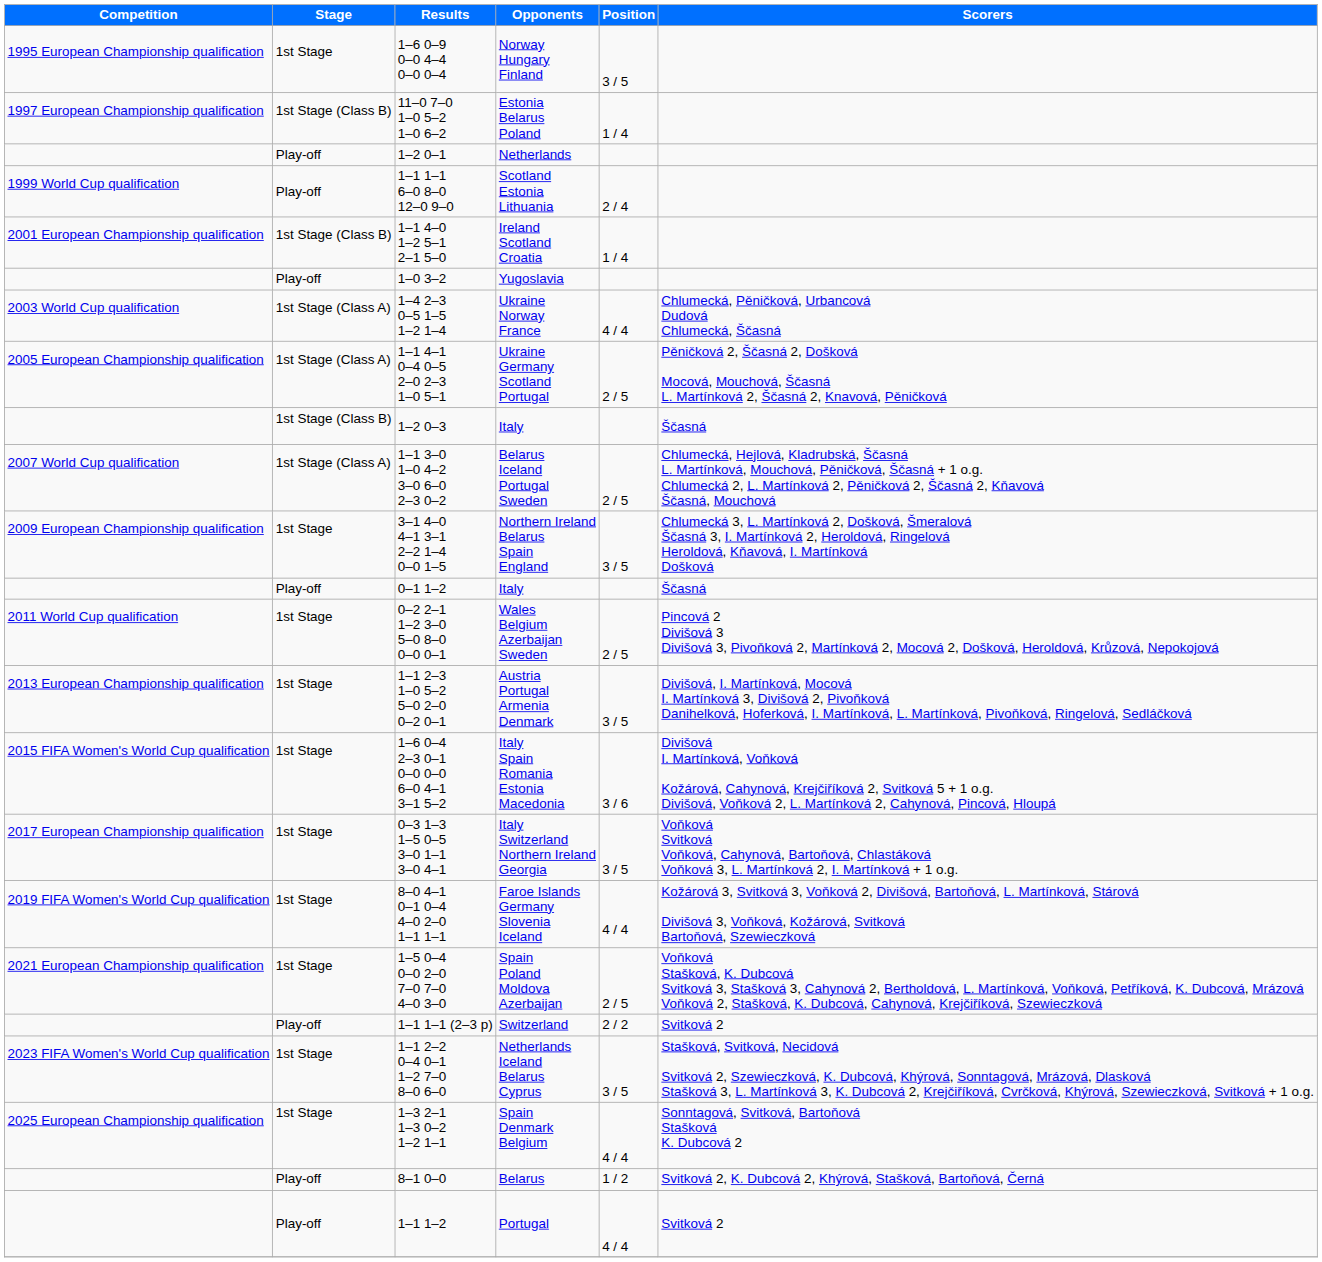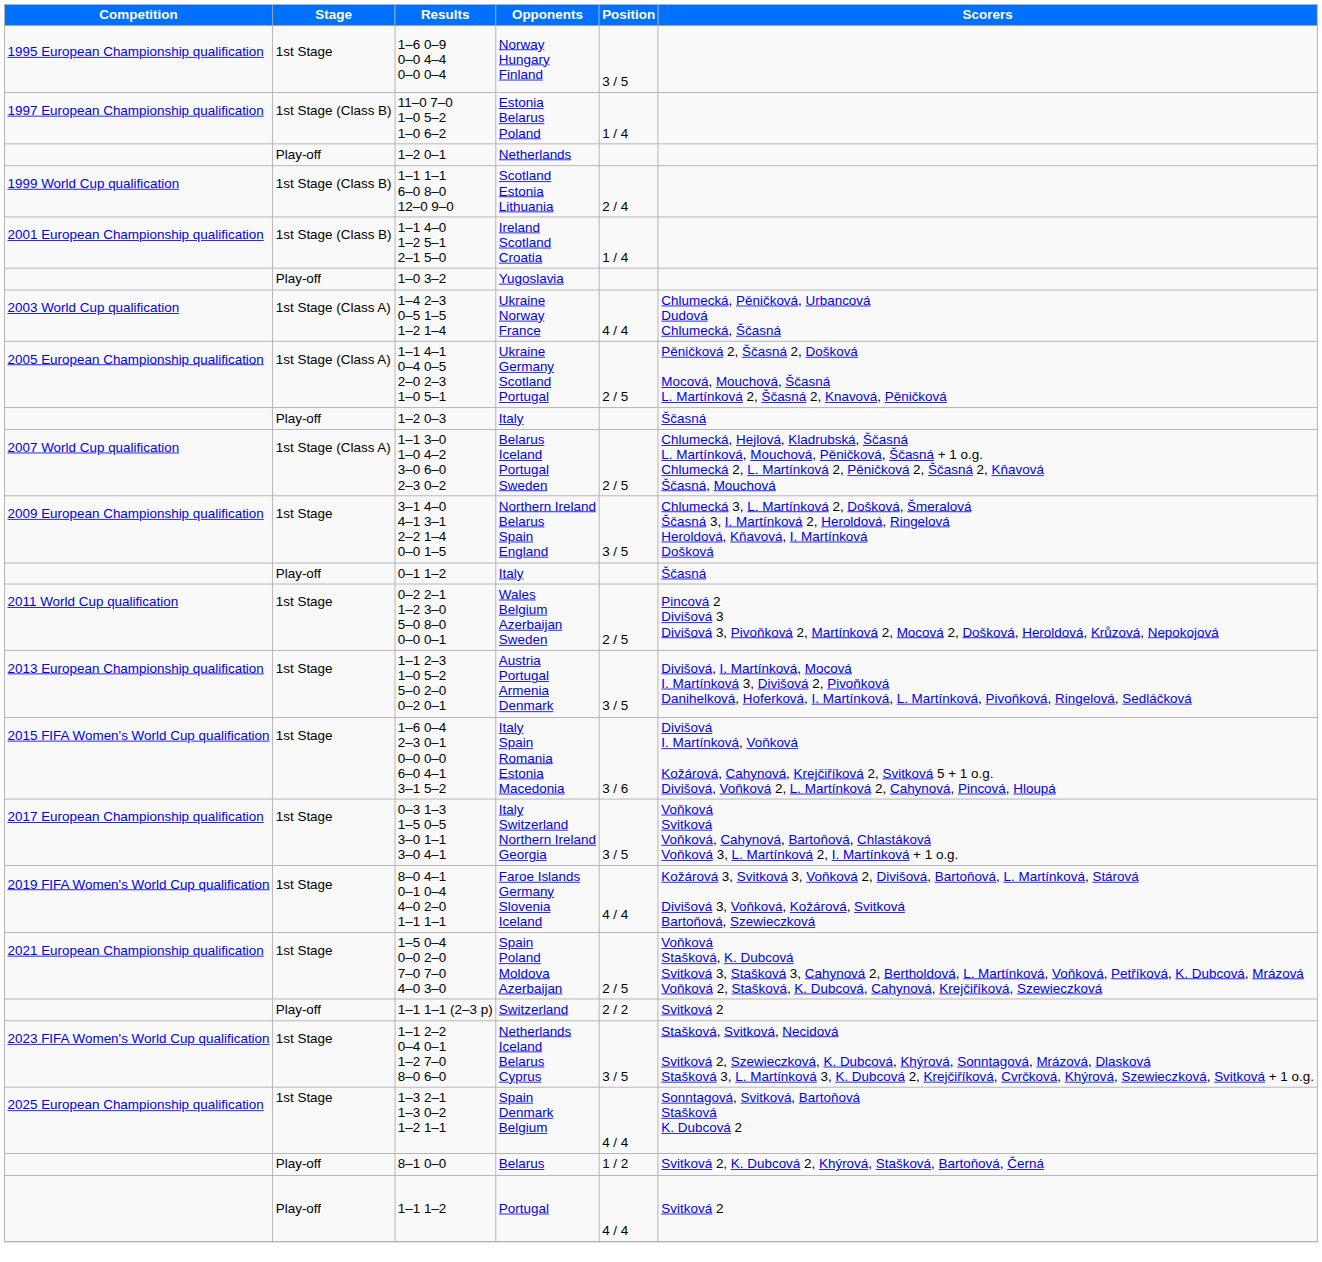 <table class="wikitable mw-collapsible mw-collapsed">
 <tr>
 <th style="background:#0070FF;color:white;">Competition</th>
 <th style="background:#0070FF;color:white;">Stage</th>
 <th style="background:#0070FF;color:white;">Results</th>
 <th style="background:#0070FF;color:white;">Opponents</th>
 <th style="background:#0070FF;color:white;">Position</th>
 <th style="background:#0070FF;color:white;">Scorers</th>
 </tr>
 <tr>
 <td><a href='#'>1995 European Championship qualification</a><br><br></td>
 <td>1st Stage<br><br></td>
 <td>1–6 0–9<br>0–0 4–4<br>0–0 0–4</td>
 <td> <a href='#'>Norway</a><br> <a href='#'>Hungary</a><br> <a href='#'>Finland</a></td>
 <td><br><br><br>3 / 5</td>
 <td></td>
 </tr>
 <tr>
 <td><a href='#'>1997 European Championship qualification</a><br><br></td>
 <td>1st Stage (Class B)<br><br></td>
 <td>11–0 7–0<br>1–0 5–2<br>1–0 6–2</td>
 <td> <a href='#'>Estonia</a><br> <a href='#'>Belarus</a><br> <a href='#'>Poland</a></td>
 <td><br><br>1 / 4</td>
 <td></td>
 </tr>
 <tr>
 <td></td>
 <td>Play-off</td>
 <td>1–2 0–1</td>
 <td> <a href='#'>Netherlands</a></td>
 <td></td>
 <td></td>
 </tr>
 <tr>
 <td><a href='#'>1999 World Cup qualification</a><br><br></td>
-<td>Play-off</td>
+<td>1st Stage (Class B)<br><br></td>
 <td>1–1 1–1<br>6–0 8–0<br>12–0 9–0</td>
 <td> <a href='#'>Scotland</a><br> <a href='#'>Estonia</a><br> <a href='#'>Lithuania</a></td>
 <td><br><br>2 / 4</td>
 <td></td>
 </tr>
 <tr>
 <td><a href='#'>2001 European Championship qualification</a><br><br></td>
 <td>1st Stage (Class B)<br><br></td>
 <td>1–1 4–0<br>1–2 5–1<br>2–1 5–0<br></td>
 <td> <a href='#'>Ireland</a><br> <a href='#'>Scotland</a><br> <a href='#'>Croatia</a></td>
 <td><br><br>1 / 4</td>
 <td></td>
 </tr>
 <tr>
 <td></td>
 <td>Play-off</td>
 <td>1–0 3–2</td>
 <td> <a href='#'>Yugoslavia</a></td>
 <td></td>
 <td></td>
 </tr>
 <tr>
 <td><a href='#'>2003 World Cup qualification</a><br><br></td>
 <td>1st Stage (Class A)<br><br></td>
 <td>1–4 2–3<br>0–5 1–5<br>1–2 1–4</td>
 <td> <a href='#'>Ukraine</a><br> <a href='#'>Norway</a><br> <a href='#'>France</a></td>
 <td><br><br>4 / 4</td>
 <td><a href='#'>Chlumecká</a>, <a href='#'>Pěničková</a>, <a href='#'>Urbancová</a><br><a href='#'>Dudová</a><br><a href='#'>Chlumecká</a>, <a href='#'>Ščasná</a></td>
 </tr>
 <tr>
 <td><a href='#'>2005 European Championship qualification</a><br><br><br></td>
 <td>1st Stage (Class A)<br><br><br></td>
 <td>1–1 4–1<br>0–4 0–5<br>2–0 2–3<br>1–0 5–1</td>
 <td> <a href='#'>Ukraine</a><br> <a href='#'>Germany</a><br> <a href='#'>Scotland</a><br> <a href='#'>Portugal</a></td>
 <td><br><br><br>2 / 5</td>
 <td><a href='#'>Pěničková</a> 2, <a href='#'>Ščasná</a> 2, <a href='#'>Došková</a><br><br><a href='#'>Mocová</a>, <a href='#'>Mouchová</a>, <a href='#'>Ščasná</a><br><a href='#'>L. Martínková</a> 2, <a href='#'>Ščasná</a> 2, <a href='#'>Knavová</a>, <a href='#'>Pěničková</a></td>
 </tr>
 <tr>
 <td></td>
-<td>1st Stage (Class B)<br><br></td>
+<td>Play-off</td>
 <td>1–2 0–3</td>
 <td> <a href='#'>Italy</a></td>
 <td></td>
 <td><a href='#'>Ščasná</a></td>
 </tr>
 <tr>
 <td><a href='#'>2007 World Cup qualification</a><br><br><br></td>
 <td>1st Stage (Class A)<br><br><br></td>
 <td>1–1 3–0<br>1–0 4–2<br>3–0 6–0<br>2–3 0–2</td>
 <td> <a href='#'>Belarus</a><br> <a href='#'>Iceland</a><br> <a href='#'>Portugal</a><br> <a href='#'>Sweden</a></td>
 <td><br><br><br>2 / 5</td>
 <td><a href='#'>Chlumecká</a>, <a href='#'>Hejlová</a>, <a href='#'>Kladrubská</a>, <a href='#'>Ščasná</a><br><a href='#'>L. Martínková</a>, <a href='#'>Mouchová</a>, <a href='#'>Pěničková</a>, <a href='#'>Ščasná</a> + 1 o.g.<br><a href='#'>Chlumecká</a> 2, <a href='#'>L. Martínková</a> 2, <a href='#'>Pěničková</a> 2, <a href='#'>Ščasná</a> 2,  <a href='#'>Kňavová</a><br><a href='#'>Ščasná</a>, <a href='#'>Mouchová</a></td>
 </tr>
 <tr>
 <td><a href='#'>2009 European Championship qualification</a><br><br><br></td>
 <td>1st Stage<br><br><br></td>
 <td>3–1 4–0<br>4–1 3–1<br>2–2 1–4<br>0–0 1–5</td>
 <td> <a href='#'>Northern Ireland</a><br> <a href='#'>Belarus</a><br> <a href='#'>Spain</a><br> <a href='#'>England</a></td>
 <td><br><br><br>3 / 5</td>
 <td><a href='#'>Chlumecká</a> 3, <a href='#'>L. Martínková</a> 2, <a href='#'>Došková</a>, <a href='#'>Šmeralová</a><br><a href='#'>Ščasná</a> 3, <a href='#'>I. Martínková</a> 2, <a href='#'>Heroldová</a>, <a href='#'>Ringelová</a><br><a href='#'>Heroldová</a>, <a href='#'>Kňavová</a>, <a href='#'>I. Martínková</a><br><a href='#'>Došková</a></td>
 </tr>
 <tr>
 <td></td>
 <td>Play-off</td>
 <td>0–1 1–2</td>
 <td> <a href='#'>Italy</a></td>
 <td></td>
 <td><a href='#'>Ščasná</a></td>
 </tr>
 <tr>
 <td><a href='#'>2011 World Cup qualification</a><br><br><br></td>
 <td>1st Stage<br><br><br></td>
 <td>0–2 2–1<br>1–2 3–0<br>5–0 8–0<br>0–0 0–1</td>
 <td> <a href='#'>Wales</a><br> <a href='#'>Belgium</a><br> <a href='#'>Azerbaijan</a><br> <a href='#'>Sweden</a></td>
 <td><br><br><br>2 / 5</td>
 <td><a href='#'>Pincová</a> 2<br><a href='#'>Divišová</a> 3<br><a href='#'>Divišová</a> 3, <a href='#'>Pivoňková</a> 2, <a href='#'>Martínková</a> 2, <a href='#'>Mocová</a> 2, <a href='#'>Došková</a>, <a href='#'>Heroldová</a>, <a href='#'>Krůzová</a>, <a href='#'>Nepokojová</a><br></td>
 </tr>
 <tr>
 <td><a href='#'>2013 European Championship qualification</a><br><br><br></td>
 <td>1st Stage<br><br><br></td>
 <td>1–1 2–3<br>1–0 5–2<br>5–0 2–0<br>0–2 0–1</td>
 <td> <a href='#'>Austria</a><br> <a href='#'>Portugal</a><br> <a href='#'>Armenia</a><br> <a href='#'>Denmark</a></td>
 <td><br><br><br>3 / 5</td>
 <td><a href='#'>Divišová</a>, <a href='#'>I. Martínková</a>, <a href='#'>Mocová</a><br><a href='#'>I. Martínková</a> 3, <a href='#'>Divišová</a> 2, <a href='#'>Pivoňková</a><br><a href='#'>Danihelková</a>, <a href='#'>Hoferková</a>, <a href='#'>I. Martínková</a>, <a href='#'>L. Martínková</a>, <a href='#'>Pivoňková</a>, <a href='#'>Ringelová</a>, <a href='#'>Sedláčková</a><br></td>
 </tr>
 <tr>
 <td><a href='#'>2015 FIFA Women's World Cup qualification</a><br><br><br><br></td>
 <td>1st Stage<br><br><br><br></td>
 <td>1–6 0–4 <br>2–3 0–1<br>0–0 0–0<br>6–0 4–1<br>3–1 5–2</td>
 <td> <a href='#'>Italy</a><br> <a href='#'>Spain</a><br> <a href='#'>Romania</a><br> <a href='#'>Estonia</a><br> <a href='#'>Macedonia</a></td>
 <td><br><br><br><br> 3 / 6</td>
 <td><a href='#'>Divišová</a><br><a href='#'>I. Martínková</a>, <a href='#'>Voňková</a><br><br><a href='#'>Kožárová</a>, <a href='#'>Cahynová</a>, <a href='#'>Krejčiříková</a> 2, <a href='#'>Svitková</a> 5 + 1 o.g.<br><a href='#'>Divišová</a>, <a href='#'>Voňková</a> 2, <a href='#'>L. Martínková</a> 2, <a href='#'>Cahynová</a>, <a href='#'>Pincová</a>, <a href='#'>Hloupá</a></td>
 </tr>
 <tr>
 <td><a href='#'>2017 European Championship qualification</a><br><br><br></td>
 <td>1st Stage<br><br><br></td>
 <td>0–3 1–3<br>1–5 0–5<br>3–0 1–1<br>3–0 4–1</td>
 <td> <a href='#'>Italy</a><br> <a href='#'>Switzerland</a><br> <a href='#'>Northern Ireland</a><br> <a href='#'>Georgia</a></td>
 <td><br><br><br>3 / 5</td>
 <td><a href='#'>Voňková</a><br><a href='#'>Svitková</a><br><a href='#'>Voňková</a>, <a href='#'>Cahynová</a>, <a href='#'>Bartoňová</a>, <a href='#'>Chlastáková</a><br><a href='#'>Voňková</a> 3, <a href='#'>L. Martínková</a> 2, <a href='#'>I. Martínková</a> + 1 o.g. </td>
 </tr>
 <tr>
 <td><a href='#'>2019 FIFA Women's World Cup qualification</a><br><br><br></td>
 <td>1st Stage<br><br><br></td>
 <td>8–0 4–1<br>0–1 0–4<br>4–0 2–0<br>1–1 1–1<br></td>
 <td> <a href='#'>Faroe Islands</a><br> <a href='#'>Germany</a><br> <a href='#'>Slovenia</a><br> <a href='#'>Iceland</a></td>
 <td><br><br>4 / 4</td>
 <td><a href='#'>Kožárová</a> 3, <a href='#'>Svitková</a> 3, <a href='#'>Voňková</a> 2, <a href='#'>Divišová</a>, <a href='#'>Bartoňová</a>, <a href='#'>L. Martínková</a>, <a href='#'>Stárová</a><br><br><a href='#'>Divišová</a> 3, <a href='#'>Voňková</a>, <a href='#'>Kožárová</a>, <a href='#'>Svitková</a><br><a href='#'>Bartoňová</a>, <a href='#'>Szewieczková</a></td>
 </tr>
 <tr>
 <td><a href='#'>2021 European Championship qualification</a><br><br><br></td>
 <td>1st Stage<br><br><br></td>
 <td>1–5 0–4<br>0–0 2–0<br>7–0 7–0<br>4–0 3–0</td>
 <td> <a href='#'>Spain</a><br> <a href='#'>Poland</a><br> <a href='#'>Moldova</a><br> <a href='#'>Azerbaijan</a></td>
 <td><br><br><br>2 / 5</td>
 <td><a href='#'>Voňková</a><br><a href='#'>Stašková</a>, <a href='#'>K. Dubcová</a><br><a href='#'>Svitková</a> 3, <a href='#'>Stašková</a> 3, <a href='#'>Cahynová</a> 2, <a href='#'>Bertholdová</a>, <a href='#'>L. Martínková</a>, <a href='#'>Voňková</a>, <a href='#'>Petříková</a>, <a href='#'>K. Dubcová</a>, <a href='#'>Mrázová</a><br><a href='#'>Voňková</a> 2, <a href='#'>Stašková</a>, <a href='#'>K. Dubcová</a>, <a href='#'>Cahynová</a>, <a href='#'>Krejčiříková</a>, <a href='#'>Szewieczková</a></td>
 </tr>
 <tr>
 <td></td>
 <td>Play-off</td>
 <td>1–1 1–1 (2–3 p)</td>
 <td> <a href='#'>Switzerland</a></td>
 <td>2 / 2</td>
 <td><a href='#'>Svitková</a> 2</td>
 </tr>
 <tr>
 <td><a href='#'>2023 FIFA Women's World Cup qualification</a><br><br><br></td>
 <td>1st Stage<br><br><br></td>
 <td>1–1 2–2<br>0–4 0–1<br>1–2 7–0<br>8–0 6–0</td>
 <td> <a href='#'>Netherlands</a><br> <a href='#'>Iceland</a><br> <a href='#'>Belarus</a><br> <a href='#'>Cyprus</a></td>
 <td><br><br><br>3 / 5</td>
 <td><a href='#'>Stašková</a>, <a href='#'>Svitková</a>, <a href='#'>Necidová</a><br><br><a href='#'>Svitková</a> 2, <a href='#'>Szewieczková</a>, <a href='#'>K. Dubcová</a>, <a href='#'>Khýrová</a>, <a href='#'>Sonntagová</a>, <a href='#'>Mrázová</a>, <a href='#'>Dlasková</a><br><a href='#'>Stašková</a> 3, <a href='#'>L. Martínková</a> 3, <a href='#'>K. Dubcová</a> 2, <a href='#'>Krejčiříková</a>, <a href='#'>Cvrčková</a>, <a href='#'>Khýrová</a>, <a href='#'>Szewieczková</a>, <a href='#'>Svitková</a> + 1 o.g.</td>
 </tr>
 <tr>
 <td><a href='#'>2025 European Championship qualification</a><br><br><br></td>
 <td>1st Stage<br><br><br><br></td>
 <td>1–3 2–1<br>1–3 0–2<br>1–2 1–1<br><br></td>
 <td> <a href='#'>Spain</a><br> <a href='#'>Denmark</a><br> <a href='#'>Belgium</a><br><br></td>
 <td><br><br><br>4 / 4</td>
 <td><a href='#'>Sonntagová</a>, <a href='#'>Svitková</a>, <a href='#'>Bartoňová</a><br><a href='#'>Stašková</a><br><a href='#'>K. Dubcová</a> 2<br><br></td>
 </tr>
 <tr>
 <td></td>
 <td>Play-off</td>
 <td>8–1 0–0</td>
 <td> <a href='#'>Belarus</a></td>
 <td>1 / 2</td>
 <td><a href='#'>Svitková</a> 2, <a href='#'>K. Dubcová</a> 2, <a href='#'>Khýrová</a>, <a href='#'>Stašková</a>, <a href='#'>Bartoňová</a>, <a href='#'>Černá</a></td>
 </tr>
 <tr>
 <td></td>
 <td>Play-off</td>
 <td>1–1 1–2</td>
 <td> <a href='#'>Portugal</a></td>
 <td><br><br><br>4 / 4</td>
 <td><a href='#'>Svitková</a> 2</td>
 </tr>
 <tr>
 </tr>
 </table>
